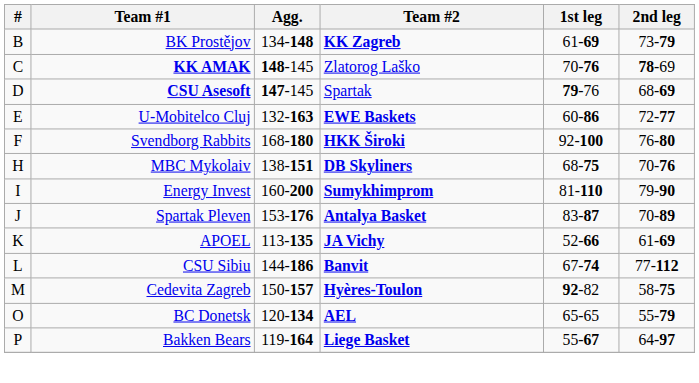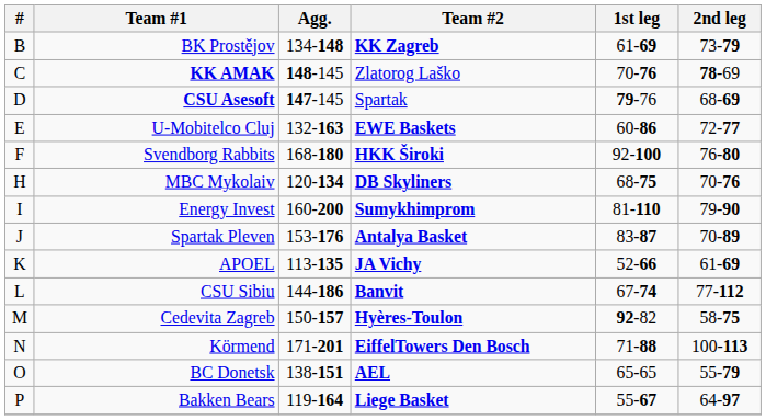 <table class=wikitable style="text-align:center">
 <tr>
 <th width=20>#</th>
 <th width=220>Team #1</th>
 <th width=60>Agg.</th>
 <th width=220>Team #2</th>
 <th width=70>1st leg</th>
 <th width=70>2nd leg</th>
 </tr>
 <tr>
 <td>B</td>
 <td align=right><a href='#'>BK Prostějov</a> </td>
 <td>134-<strong>148</strong></td>
 <td align=left> <strong><a href='#'>KK Zagreb</a></strong></td>
 <td>61-<strong>69</strong></td>
 <td>73-<strong>79</strong></td>
 </tr>
 <tr>
 <td>C</td>
 <td align=right><strong><a href='#'>KK AMAK</a></strong> </td>
 <td><strong>148</strong>-145</td>
 <td align=left> <a href='#'>Zlatorog Laško</a></td>
 <td>70-<strong>76</strong></td>
 <td><strong>78</strong>-69</td>
 </tr>
 <tr>
 <td>D</td>
 <td align=right><strong><a href='#'>CSU Asesoft</a></strong> </td>
 <td><strong>147</strong>-145</td>
 <td align=left> <a href='#'>Spartak</a></td>
 <td><strong>79</strong>-76</td>
 <td>68-<strong>69</strong></td>
 </tr>
 <tr>
 <td>E</td>
 <td align=right><a href='#'>U-Mobitelco Cluj</a> </td>
 <td>132-<strong>163</strong></td>
 <td align=left> <strong><a href='#'>EWE Baskets</a></strong></td>
 <td>60-<strong>86</strong></td>
 <td>72-<strong>77</strong></td>
 </tr>
 <tr>
 <td>F</td>
 <td align=right><a href='#'>Svendborg Rabbits</a> </td>
 <td>168-<strong>180</strong></td>
 <td align=left> <strong><a href='#'>HKK Široki</a></strong></td>
 <td>92-<strong>100</strong></td>
 <td>76-<strong>80</strong></td>
 </tr>
 <tr>
 <td>H</td>
 <td align=right><a href='#'>MBC Mykolaiv</a> </td>
-<td>138-<strong>151</strong></td>
+<td>120-<strong>134</strong></td>
 <td align=left> <strong><a href='#'>DB Skyliners</a></strong></td>
 <td>68-<strong>75</strong></td>
 <td>70-<strong>76</strong></td>
 </tr>
 <tr>
 <td>I</td>
 <td align=right><a href='#'>Energy Invest</a> </td>
 <td>160-<strong>200</strong></td>
 <td align=left> <strong><a href='#'>Sumykhimprom</a></strong></td>
 <td>81-<strong>110</strong></td>
 <td>79-<strong>90</strong></td>
 </tr>
 <tr>
 <td>J</td>
 <td align=right><a href='#'>Spartak Pleven</a> </td>
 <td>153-<strong>176</strong></td>
 <td align=left> <strong><a href='#'>Antalya Basket</a></strong></td>
 <td>83-<strong>87</strong></td>
 <td>70-<strong>89</strong></td>
 </tr>
 <tr>
 <td>K</td>
 <td align=right><a href='#'>APOEL</a> </td>
 <td>113-<strong>135</strong></td>
 <td align=left> <strong><a href='#'>JA Vichy</a></strong></td>
 <td>52-<strong>66</strong></td>
 <td>61-<strong>69</strong></td>
 </tr>
 <tr>
 <td>L</td>
 <td align=right><a href='#'>CSU Sibiu</a> </td>
 <td>144-<strong>186</strong></td>
 <td align=left> <strong><a href='#'>Banvit</a></strong></td>
 <td>67-<strong>74</strong></td>
 <td>77-<strong>112</strong></td>
 </tr>
 <tr>
 <td>M</td>
 <td align=right><a href='#'>Cedevita Zagreb</a> </td>
 <td>150-<strong>157</strong></td>
 <td align=left> <strong><a href='#'>Hyères-Toulon</a></strong></td>
 <td><strong>92</strong>-82</td>
 <td>58-<strong>75</strong></td>
 </tr>
 <tr>
+<td>N</td>
+<td align=right><a href='#'>Körmend</a> </td>
+<td>171-<strong>201</strong></td>
+<td align=left> <strong><a href='#'>EiffelTowers Den Bosch</a></strong></td>
+<td>71-<strong>88</strong></td>
+<td>100-<strong>113</strong></td>
+</tr>
+<tr>
 <td>O</td>
 <td align=right><a href='#'>BC Donetsk</a> </td>
-<td>120-<strong>134</strong></td>
+<td>138-<strong>151</strong></td>
 <td align=left> <strong><a href='#'>AEL</a></strong></td>
 <td>65-65</td>
 <td>55-<strong>79</strong></td>
 </tr>
 <tr>
 <td>P</td>
 <td align=right><a href='#'>Bakken Bears</a> </td>
 <td>119-<strong>164</strong></td>
 <td align=left> <strong><a href='#'>Liege Basket</a></strong></td>
 <td>55-<strong>67</strong></td>
 <td>64-<strong>97</strong></td>
 </tr>
 <tr>
 </tr>
 </table>
